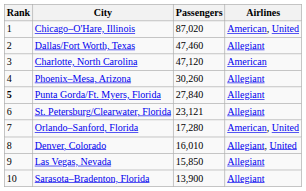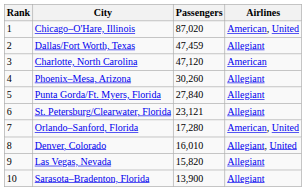 <table class="wikitable sortable" style="font-size:95%;">
 <tr>
 <th>Rank</th>
 <th>City</th>
 <th>Passengers</th>
 <th>Airlines</th>
 </tr>
 <tr>
 <td>1</td>
 <td> <a href='#'>Chicago–O'Hare, Illinois</a></td>
 <td>87,020</td>
 <td><a href='#'>American</a>, <a href='#'>United</a></td>
 </tr>
 <tr>
 <td>2</td>
 <td> <a href='#'>Dallas/Fort Worth, Texas</a></td>
-<td>47,460</td>
+<td>47,459</td>
 <td><a href='#'>Allegiant</a></td>
 </tr>
 <tr>
 <td>3</td>
 <td> <a href='#'>Charlotte, North Carolina</a></td>
 <td>47,120</td>
 <td><a href='#'>American</a></td>
 </tr>
 <tr>
 <td>4</td>
 <td> <a href='#'>Phoenix–Mesa, Arizona</a></td>
 <td>30,260</td>
 <td><a href='#'>Allegiant</a></td>
 </tr>
 <tr>
-<td><strong>5</strong></td>
+<td>5</td>
 <td> <a href='#'>Punta Gorda/Ft. Myers, Florida</a></td>
 <td>27,840</td>
 <td><a href='#'>Allegiant</a></td>
 </tr>
 <tr>
 <td>6</td>
 <td> <a href='#'>St. Petersburg/Clearwater, Florida</a></td>
 <td>23,121</td>
 <td><a href='#'>Allegiant</a></td>
 </tr>
 <tr>
 <td>7</td>
 <td> <a href='#'>Orlando–Sanford, Florida</a></td>
 <td>17,280</td>
 <td><a href='#'>American</a>, <a href='#'>United</a></td>
 </tr>
 <tr>
 <td>8</td>
 <td> <a href='#'>Denver, Colorado</a></td>
 <td>16,010</td>
 <td><a href='#'>Allegiant</a>, <a href='#'>United</a></td>
 </tr>
 <tr>
 <td>9</td>
 <td> <a href='#'>Las Vegas, Nevada</a></td>
-<td>15,850</td>
+<td>15,820</td>
 <td><a href='#'>Allegiant</a></td>
 </tr>
 <tr>
 <td>10</td>
 <td> <a href='#'>Sarasota–Bradenton, Florida</a></td>
 <td>13,900</td>
 <td><a href='#'>Allegiant</a></td>
 </tr>
 </table>
